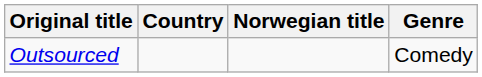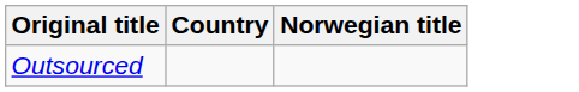 <table class="wikitable">
 <tr>
 <th>Original title</th>
 <th>Country</th>
 <th>Norwegian title</th>
-<th>Genre</th>
 </tr>
 <tr>
 <td><em><a href='#'>Outsourced</a></em></td>
 <td></td>
 <td></td>
-<td>Comedy</td>
 </tr>
 </table>
